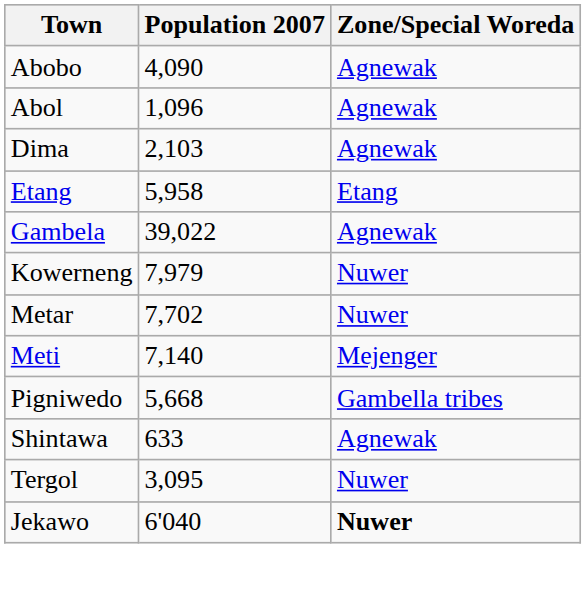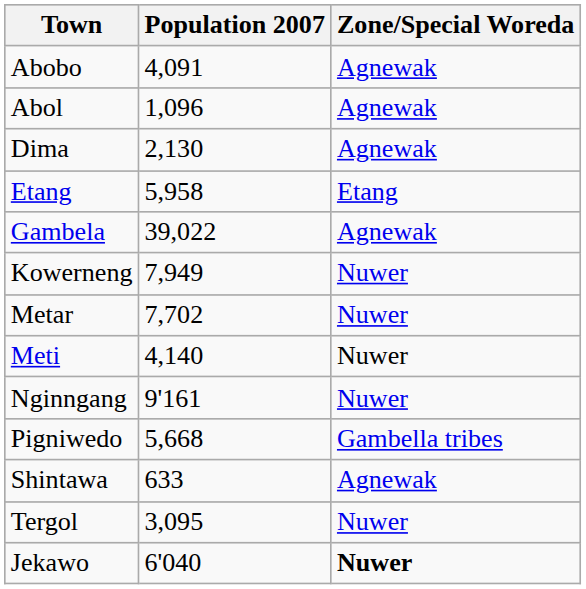 <table class="wikitable sortable">
 <tr>
 <th>Town</th>
 <th>Population 2007</th>
 <th>Zone/Special Woreda</th>
 </tr>
 <tr>
 <td>Abobo</td>
-<td>4,090</td>
+<td>4,091</td>
 <td><a href='#'>Agnewak</a></td>
 </tr>
 <tr>
 <td>Abol</td>
 <td>1,096</td>
 <td><a href='#'>Agnewak</a></td>
 </tr>
 <tr>
 <td>Dima</td>
-<td>2,103</td>
+<td>2,130</td>
 <td><a href='#'>Agnewak</a></td>
 </tr>
 <tr>
 <td><a href='#'>Etang</a></td>
 <td>5,958</td>
 <td><a href='#'>Etang</a></td>
 </tr>
 <tr>
 <td><a href='#'>Gambela</a></td>
 <td>39,022</td>
 <td><a href='#'>Agnewak</a></td>
 </tr>
 <tr>
 <td>Kowerneng</td>
-<td>7,979</td>
+<td>7,949</td>
 <td><a href='#'>Nuwer</a></td>
 </tr>
 <tr>
 <td>Metar</td>
 <td>7,702</td>
 <td><a href='#'>Nuwer</a></td>
 </tr>
 <tr>
 <td><a href='#'>Meti</a></td>
-<td>7,140</td>
-<td><a href='#'>Mejenger</a></td>
+<td>4,140</td>
+<td>Nuwer</td>
+</tr>
+<tr>
+<td>Nginngang</td>
+<td>9'161</td>
+<td><a href='#'>Nuwer</a></td>
 </tr>
 <tr>
 <td>Pigniwedo</td>
 <td>5,668</td>
 <td><a href='#'>Gambella tribes</a></td>
 </tr>
 <tr>
 <td>Shintawa</td>
 <td>633</td>
 <td><a href='#'>Agnewak</a></td>
 </tr>
 <tr>
 <td>Tergol</td>
 <td>3,095</td>
 <td><a href='#'>Nuwer</a></td>
 </tr>
 <tr>
 <td>Jekawo</td>
 <td>6'040</td>
 <td><strong>Nuwer</strong></td>
 </tr>
 </table>
